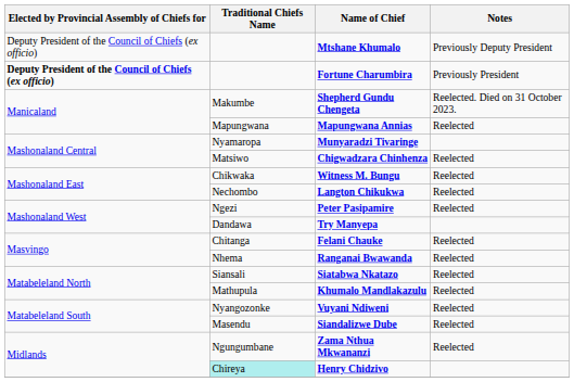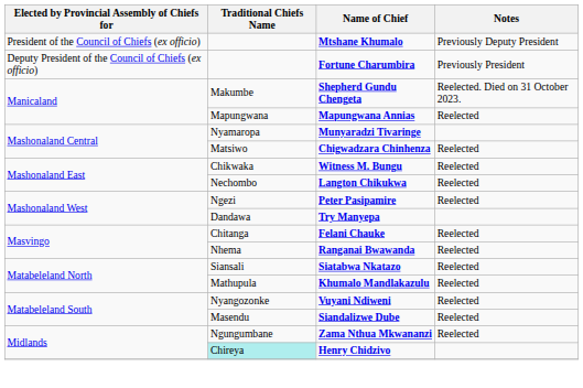 <table class="wikitable sortable" id="senate-members">
 <tr>
 <th>Elected by Provincial Assembly of Chiefs for</th>
 <th>Traditional Chiefs Name</th>
 <th><strong>Name of Chief</strong></th>
 <th>Notes</th>
 </tr>
 <tr>
-<td>Deputy President of the <a href='#'>Council of Chiefs</a> (<em>ex officio</em>)</td>
+<td>President of the <a href='#'>Council of Chiefs</a> (<em>ex officio</em>)</td>
 <td></td>
 <td data-sort-value="Khumalo Mtshane"><strong><a href='#'>Mtshane Khumalo</a></strong></td>
 <td>Previously Deputy President</td>
 </tr>
 <tr>
-<td><strong>Deputy President of the <a href='#'>Council of Chiefs</a> (<em>ex officio</em>)</strong></td>
+<td>Deputy President of the <a href='#'>Council of Chiefs</a> (<em>ex officio</em>)</td>
 <td></td>
 <td data-sort-value="Charumbira Fortune"><strong><a href='#'>Fortune Charumbira</a></strong></td>
 <td>Previously President</td>
 </tr>
 <tr>
 <td rowspan="2"><a href='#'>Manicaland</a></td>
 <td>Makumbe</td>
 <td data-sort-value="Chengeta Shepherd Gundu"><strong><a href='#'>Shepherd Gundu Chengeta</a></strong></td>
 <td>Reelected. Died on 31 October 2023.</td>
 </tr>
 <tr>
 <td>Mapungwana</td>
 <td data-sort-value="Annias Mapungwana"><strong><a href='#'>Mapungwana Annias</a></strong></td>
 <td>Reelected</td>
 </tr>
 <tr>
 <td rowspan="2"><a href='#'>Mashonaland Central</a></td>
 <td>Nyamaropa</td>
 <td data-sort-value="Tivaringe Munyaradzi"><strong><a href='#'>Munyaradzi Tivaringe</a></strong></td>
 <td></td>
 </tr>
 <tr>
 <td>Matsiwo</td>
 <td data-sort-value="Chinhenza Chigwadzara"><strong><a href='#'>Chigwadzara Chinhenza</a></strong></td>
 <td>Reelected</td>
 </tr>
 <tr>
 <td rowspan="2"><a href='#'>Mashonaland East</a></td>
 <td>Chikwaka</td>
 <td data-sort-value="Bungu Witness M."><strong><a href='#'>Witness M. Bungu</a></strong></td>
 <td>Reelected</td>
 </tr>
 <tr>
 <td>Nechombo</td>
 <td data-sort-value="Chikukwa Langton"><strong><a href='#'>Langton Chikukwa</a></strong></td>
 <td>Reelected</td>
 </tr>
 <tr>
 <td rowspan="2"><a href='#'>Mashonaland West</a></td>
 <td>Ngezi</td>
 <td data-sort-value="Pasipamire Peter"><strong><a href='#'>Peter Pasipamire</a></strong></td>
 <td>Reelected</td>
 </tr>
 <tr>
 <td>Dandawa</td>
 <td data-sort-value="Manyepa Try"><strong><a href='#'>Try Manyepa</a></strong></td>
 <td></td>
 </tr>
 <tr>
 <td rowspan="2"><a href='#'>Masvingo</a></td>
 <td>Chitanga</td>
 <td data-sort-value="Chauke Felani"><strong><a href='#'>Felani Chauke</a></strong></td>
 <td>Reelected</td>
 </tr>
 <tr>
 <td>Nhema</td>
 <td data-sort-value="Bwawanda Ranganai"><strong><a href='#'>Ranganai Bwawanda</a></strong></td>
 <td>Reelected</td>
 </tr>
 <tr>
 <td rowspan="2"><a href='#'>Matabeleland North</a></td>
 <td>Siansali</td>
 <td data-sort-value="Nkatazo Siatabwa"><strong><a href='#'>Siatabwa Nkatazo</a></strong></td>
 <td>Reelected</td>
 </tr>
 <tr>
 <td>Mathupula</td>
 <td data-sort-value="Mandlakazulu Khumalo"><strong><a href='#'>Khumalo Mandlakazulu</a></strong></td>
 <td>Reelected</td>
 </tr>
 <tr>
 <td rowspan="2"><a href='#'>Matabeleland South</a></td>
 <td>Nyangozonke</td>
 <td data-sort-value="Ndiweni Vuyani"><strong><a href='#'>Vuyani Ndiweni</a></strong></td>
 <td>Reelected</td>
 </tr>
 <tr>
 <td>Masendu</td>
 <td data-sort-value="Dube Siandalizwe"><strong><a href='#'>Siandalizwe Dube</a></strong></td>
 <td>Reelected</td>
 </tr>
 <tr>
 <td rowspan="2"><a href='#'>Midlands</a></td>
 <td>Ngungumbane</td>
 <td data-sort-value="Mkwananzi Zama Nthua"><strong><a href='#'>Zama Nthua Mkwananzi</a></strong></td>
 <td>Reelected</td>
 </tr>
 <tr>
 <td style="background: paleturquoise;">Chireya</td>
 <td data-sort-value="Chidzivo Henry"><strong><a href='#'>Henry Chidzivo</a></strong></td>
 <td></td>
 </tr>
 <tr>
 </tr>
 </table>
